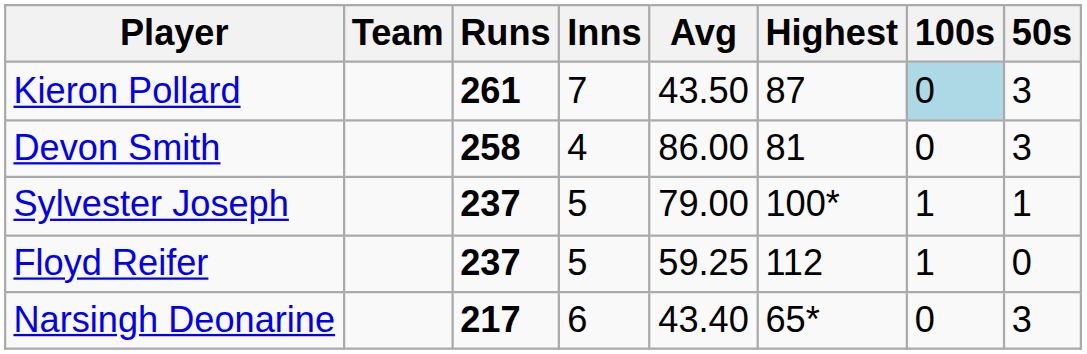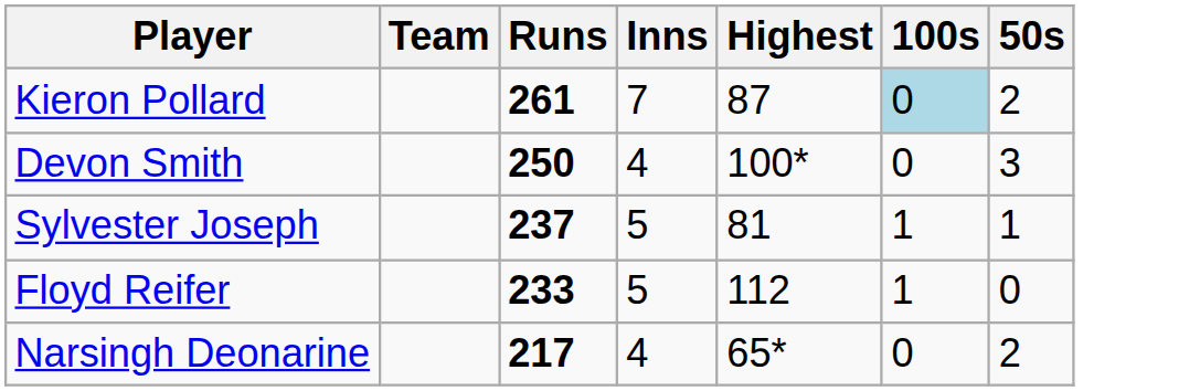 <table class="wikitable">
 <tr>
 <th>Player</th>
 <th>Team</th>
 <th>Runs</th>
 <th>Inns</th>
-<th>Avg</th>
 <th>Highest</th>
 <th>100s</th>
 <th>50s</th>
 </tr>
 <tr>
 <td><a href='#'>Kieron Pollard</a></td>
 <td></td>
 <td><strong>261</strong></td>
 <td>7</td>
-<td>43.50</td>
 <td>87</td>
 <td style="background: lightblue;">0</td>
-<td>3</td>
+<td>2</td>
 </tr>
 <tr>
 <td><a href='#'>Devon Smith</a></td>
 <td></td>
-<td><strong>258</strong></td>
+<td><strong>250</strong></td>
 <td>4</td>
-<td>86.00</td>
-<td>81</td>
+<td>100*</td>
 <td>0</td>
 <td>3</td>
 </tr>
 <tr>
 <td><a href='#'>Sylvester Joseph</a></td>
 <td></td>
 <td><strong>237</strong></td>
 <td>5</td>
-<td>79.00</td>
-<td>100*</td>
+<td>81</td>
 <td>1</td>
 <td>1</td>
 </tr>
 <tr>
 <td><a href='#'>Floyd Reifer</a></td>
 <td></td>
-<td><strong>237</strong></td>
+<td><strong>233</strong></td>
 <td>5</td>
-<td>59.25</td>
 <td>112</td>
 <td>1</td>
 <td>0</td>
 </tr>
 <tr>
 <td><a href='#'>Narsingh Deonarine</a></td>
 <td></td>
 <td><strong>217</strong></td>
-<td>6</td>
-<td>43.40</td>
+<td>4</td>
 <td>65*</td>
 <td>0</td>
-<td>3</td>
+<td>2</td>
 </tr>
 </table>
